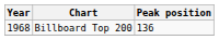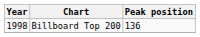 <table class="wikitable">
 <tr>
 <th align="left">Year</th>
 <th align="left">Chart</th>
 <th align="left">Peak position</th>
 </tr>
 <tr>
-<td align="left">1968</td>
+<td align="left">1998</td>
 <td align="left">Billboard Top 200</td>
 <td align="left">136</td>
 </tr>
 <tr>
 </tr>
 </table>
